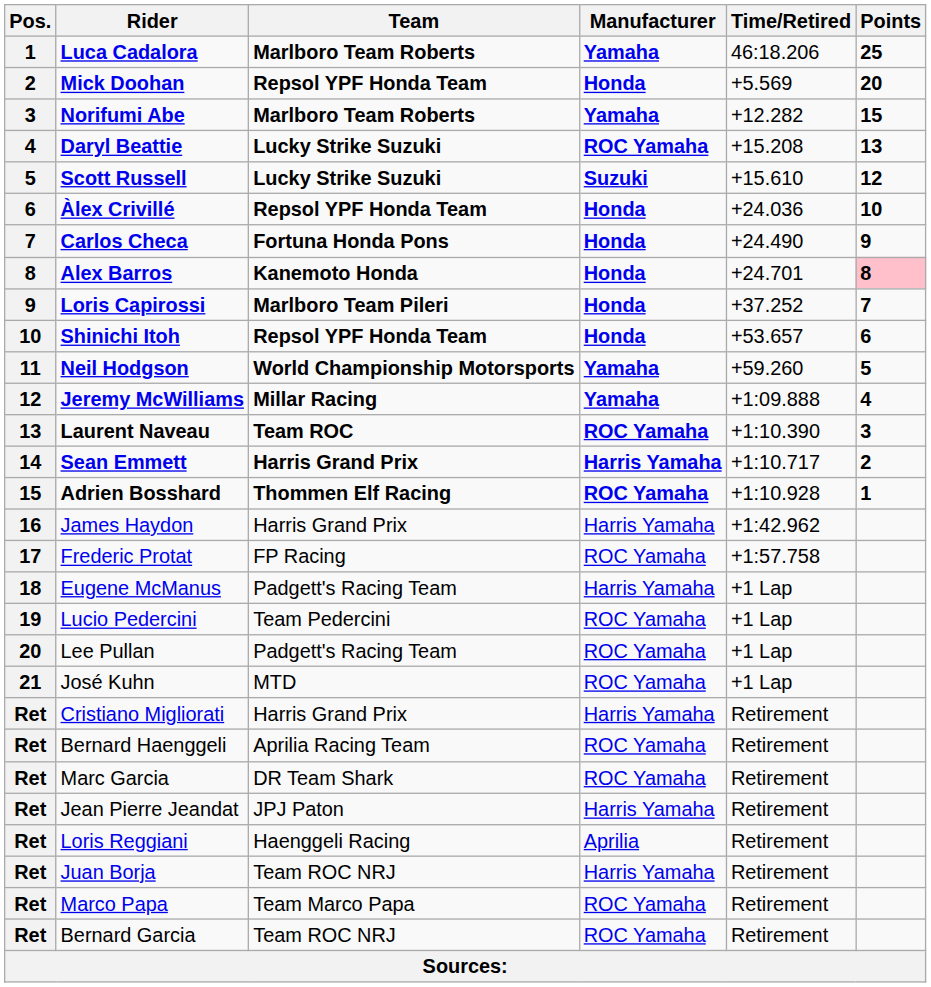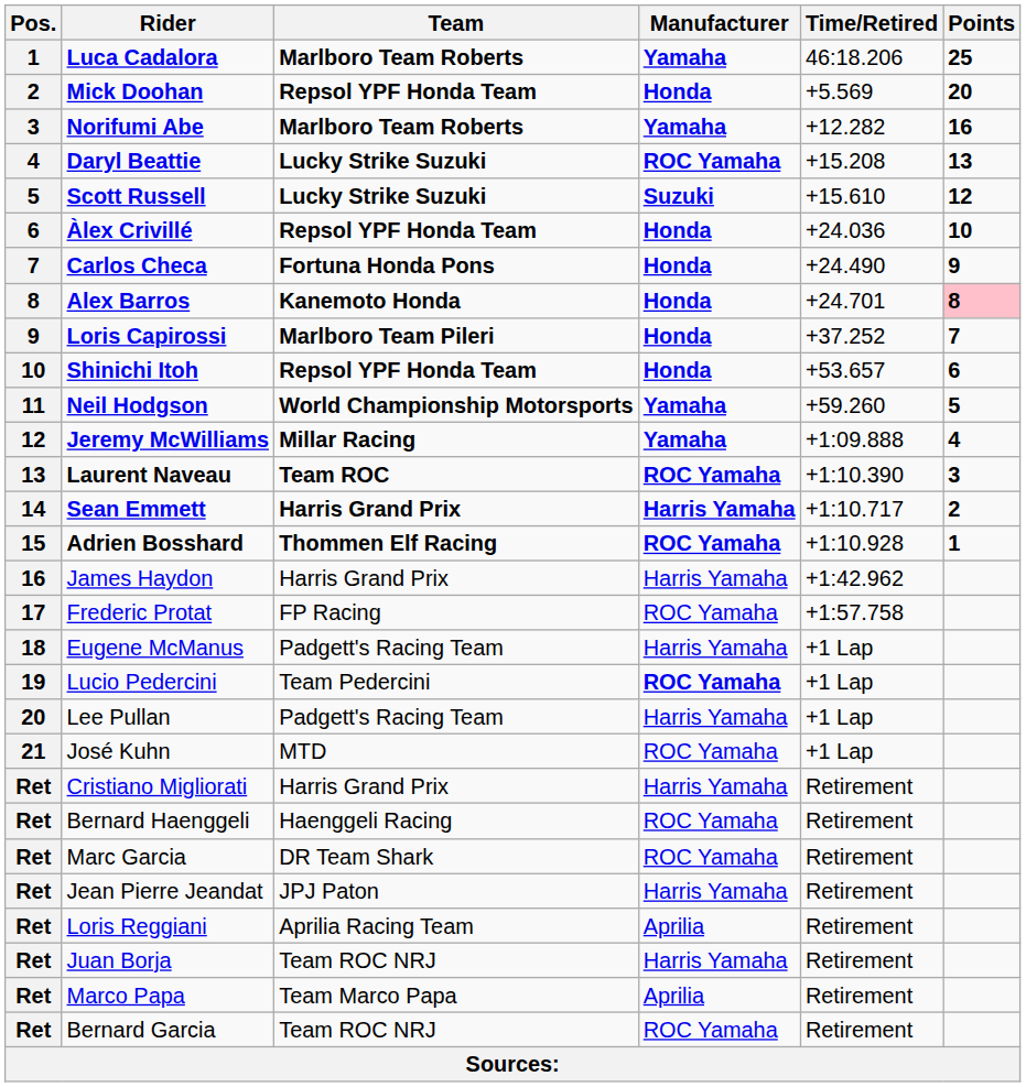 <table class="wikitable" style="font-size: 95%;">
 <tr>
 <th>Pos.</th>
 <th>Rider</th>
 <th>Team</th>
 <th>Manufacturer</th>
 <th>Time/Retired</th>
 <th>Points</th>
 </tr>
 <tr>
 <th>1</th>
 <td> <strong><a href='#'>Luca Cadalora</a></strong></td>
 <td><strong>Marlboro Team Roberts</strong></td>
 <td><strong><a href='#'>Yamaha</a></strong></td>
 <td>46:18.206</td>
 <td><strong>25</strong></td>
 </tr>
 <tr>
 <th>2</th>
 <td> <strong><a href='#'>Mick Doohan</a></strong></td>
 <td><strong>Repsol YPF Honda Team</strong></td>
 <td><strong><a href='#'>Honda</a></strong></td>
 <td>+5.569</td>
 <td><strong>20</strong></td>
 </tr>
 <tr>
 <th>3</th>
 <td> <strong><a href='#'>Norifumi Abe</a></strong></td>
 <td><strong>Marlboro Team Roberts</strong></td>
 <td><strong><a href='#'>Yamaha</a></strong></td>
 <td>+12.282</td>
-<td><strong>15</strong></td>
+<td><strong>16</strong></td>
 </tr>
 <tr>
 <th>4</th>
 <td> <strong><a href='#'>Daryl Beattie</a></strong></td>
 <td><strong>Lucky Strike Suzuki</strong></td>
 <td><strong><a href='#'>ROC Yamaha</a></strong></td>
 <td>+15.208</td>
 <td><strong>13</strong></td>
 </tr>
 <tr>
 <th>5</th>
 <td> <strong><a href='#'>Scott Russell</a></strong></td>
 <td><strong>Lucky Strike Suzuki</strong></td>
 <td><strong><a href='#'>Suzuki</a></strong></td>
 <td>+15.610</td>
 <td><strong>12</strong></td>
 </tr>
 <tr>
 <th>6</th>
 <td> <strong><a href='#'>Àlex Crivillé</a></strong></td>
 <td><strong>Repsol YPF Honda Team</strong></td>
 <td><strong><a href='#'>Honda</a></strong></td>
 <td>+24.036</td>
 <td><strong>10</strong></td>
 </tr>
 <tr>
 <th>7</th>
 <td> <strong><a href='#'>Carlos Checa</a></strong></td>
 <td><strong>Fortuna Honda Pons</strong></td>
 <td><strong><a href='#'>Honda</a></strong></td>
 <td>+24.490</td>
 <td><strong>9</strong></td>
 </tr>
 <tr>
 <th>8</th>
 <td> <strong><a href='#'>Alex Barros</a></strong></td>
 <td><strong>Kanemoto Honda</strong></td>
 <td><strong><a href='#'>Honda</a></strong></td>
 <td>+24.701</td>
 <td style="background: pink;"><strong>8</strong></td>
 </tr>
 <tr>
 <th>9</th>
 <td> <strong><a href='#'>Loris Capirossi</a></strong></td>
 <td><strong>Marlboro Team Pileri</strong></td>
 <td><strong><a href='#'>Honda</a></strong></td>
 <td>+37.252</td>
 <td><strong>7</strong></td>
 </tr>
 <tr>
 <th>10</th>
 <td> <strong><a href='#'>Shinichi Itoh</a></strong></td>
 <td><strong>Repsol YPF Honda Team</strong></td>
 <td><strong><a href='#'>Honda</a></strong></td>
 <td>+53.657</td>
 <td><strong>6</strong></td>
 </tr>
 <tr>
 <th>11</th>
 <td> <strong><a href='#'>Neil Hodgson</a></strong></td>
 <td><strong>World Championship Motorsports</strong></td>
 <td><strong><a href='#'>Yamaha</a></strong></td>
 <td>+59.260</td>
 <td><strong>5</strong></td>
 </tr>
 <tr>
 <th>12</th>
 <td> <strong><a href='#'>Jeremy McWilliams</a></strong></td>
 <td><strong>Millar Racing</strong></td>
 <td><strong><a href='#'>Yamaha</a></strong></td>
 <td>+1:09.888</td>
 <td><strong>4</strong></td>
 </tr>
 <tr>
 <th>13</th>
 <td> <strong>Laurent Naveau</strong></td>
 <td><strong>Team ROC</strong></td>
 <td><strong><a href='#'>ROC Yamaha</a></strong></td>
 <td>+1:10.390</td>
 <td><strong>3</strong></td>
 </tr>
 <tr>
 <th>14</th>
 <td> <strong><a href='#'>Sean Emmett</a></strong></td>
 <td><strong>Harris Grand Prix</strong></td>
 <td><strong><a href='#'>Harris Yamaha</a></strong></td>
 <td>+1:10.717</td>
 <td><strong>2</strong></td>
 </tr>
 <tr>
 <th>15</th>
 <td> <strong>Adrien Bosshard</strong></td>
 <td><strong>Thommen Elf Racing</strong></td>
 <td><strong><a href='#'>ROC Yamaha</a></strong></td>
 <td>+1:10.928</td>
 <td><strong>1</strong></td>
 </tr>
 <tr>
 <th>16</th>
 <td> <a href='#'>James Haydon</a></td>
 <td>Harris Grand Prix</td>
 <td><a href='#'>Harris Yamaha</a></td>
 <td>+1:42.962</td>
 <td></td>
 </tr>
 <tr>
 <th>17</th>
 <td> <a href='#'>Frederic Protat</a></td>
 <td>FP Racing</td>
 <td><a href='#'>ROC Yamaha</a></td>
 <td>+1:57.758</td>
 <td></td>
 </tr>
 <tr>
 <th>18</th>
 <td> <a href='#'>Eugene McManus</a></td>
 <td>Padgett's Racing Team</td>
 <td><a href='#'>Harris Yamaha</a></td>
 <td>+1 Lap</td>
 <td></td>
 </tr>
 <tr>
 <th>19</th>
 <td> <a href='#'>Lucio Pedercini</a></td>
 <td>Team Pedercini</td>
-<td><a href='#'>ROC Yamaha</a></td>
+<td><strong><a href='#'>ROC Yamaha</a></strong></td>
 <td>+1 Lap</td>
 <td></td>
 </tr>
 <tr>
 <th>20</th>
 <td> Lee Pullan</td>
 <td>Padgett's Racing Team</td>
-<td><a href='#'>ROC Yamaha</a></td>
+<td><a href='#'>Harris Yamaha</a></td>
 <td>+1 Lap</td>
 <td></td>
 </tr>
 <tr>
 <th>21</th>
 <td> José Kuhn</td>
 <td>MTD</td>
 <td><a href='#'>ROC Yamaha</a></td>
 <td>+1 Lap</td>
 <td></td>
 </tr>
 <tr>
 <th>Ret</th>
 <td> <a href='#'>Cristiano Migliorati</a></td>
 <td>Harris Grand Prix</td>
 <td><a href='#'>Harris Yamaha</a></td>
 <td>Retirement</td>
 <td></td>
 </tr>
 <tr>
 <th>Ret</th>
 <td> Bernard Haenggeli</td>
-<td>Aprilia Racing Team</td>
+<td>Haenggeli Racing</td>
 <td><a href='#'>ROC Yamaha</a></td>
 <td>Retirement</td>
 <td></td>
 </tr>
 <tr>
 <th>Ret</th>
 <td> Marc Garcia</td>
 <td>DR Team Shark</td>
 <td><a href='#'>ROC Yamaha</a></td>
 <td>Retirement</td>
 <td></td>
 </tr>
 <tr>
 <th>Ret</th>
 <td> Jean Pierre Jeandat</td>
 <td>JPJ Paton</td>
 <td><a href='#'>Harris Yamaha</a></td>
 <td>Retirement</td>
 <td></td>
 </tr>
 <tr>
 <th>Ret</th>
 <td> <a href='#'>Loris Reggiani</a></td>
-<td>Haenggeli Racing</td>
+<td>Aprilia Racing Team</td>
 <td><a href='#'>Aprilia</a></td>
 <td>Retirement</td>
 <td></td>
 </tr>
 <tr>
 <th>Ret</th>
 <td> <a href='#'>Juan Borja</a></td>
 <td>Team ROC NRJ</td>
 <td><a href='#'>Harris Yamaha</a></td>
 <td>Retirement</td>
 <td></td>
 </tr>
 <tr>
 <th>Ret</th>
 <td> <a href='#'>Marco Papa</a></td>
 <td>Team Marco Papa</td>
-<td><a href='#'>ROC Yamaha</a></td>
+<td><a href='#'>Aprilia</a></td>
 <td>Retirement</td>
 <td></td>
 </tr>
 <tr>
 <th>Ret</th>
 <td> Bernard Garcia</td>
 <td>Team ROC NRJ</td>
 <td><a href='#'>ROC Yamaha</a></td>
 <td>Retirement</td>
 <td></td>
 </tr>
 <tr>
 <th colspan=8>Sources:</th>
 </tr>
 </table>
